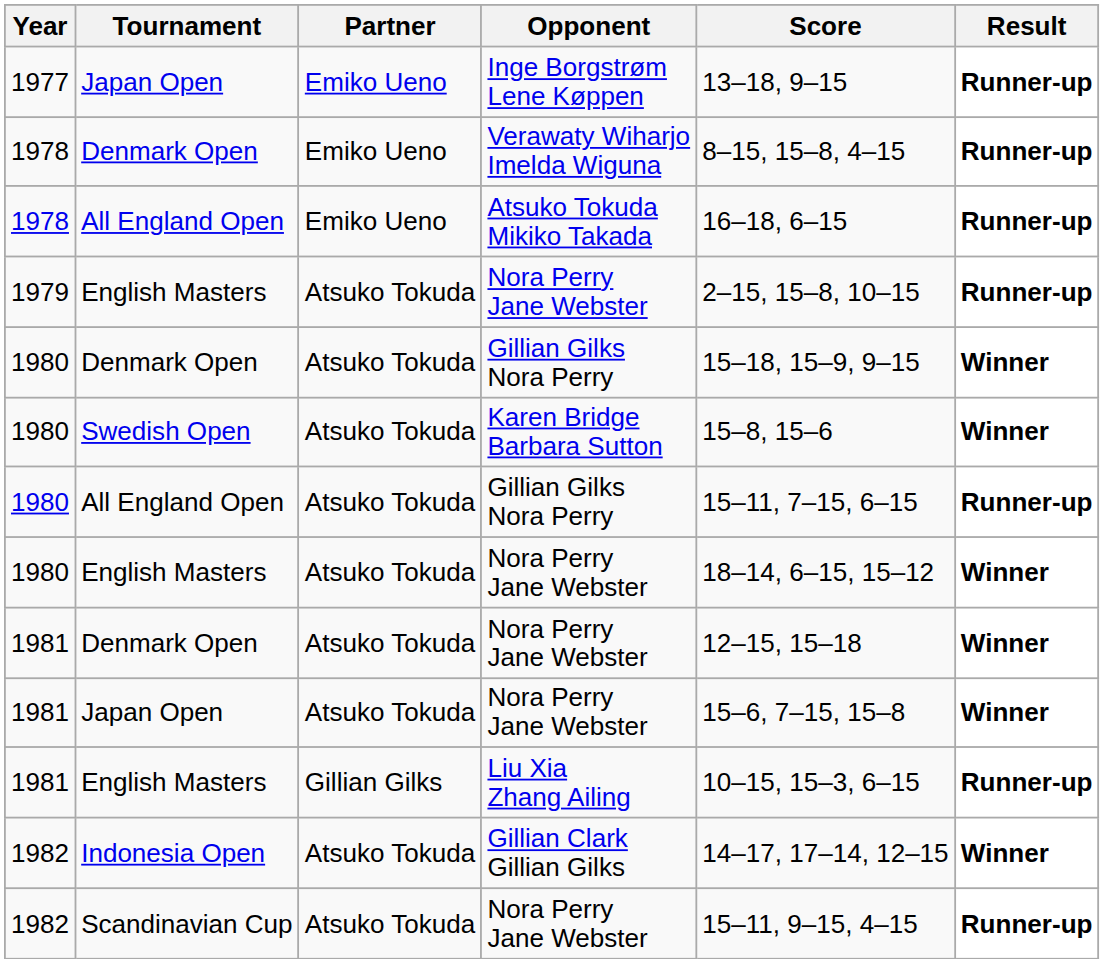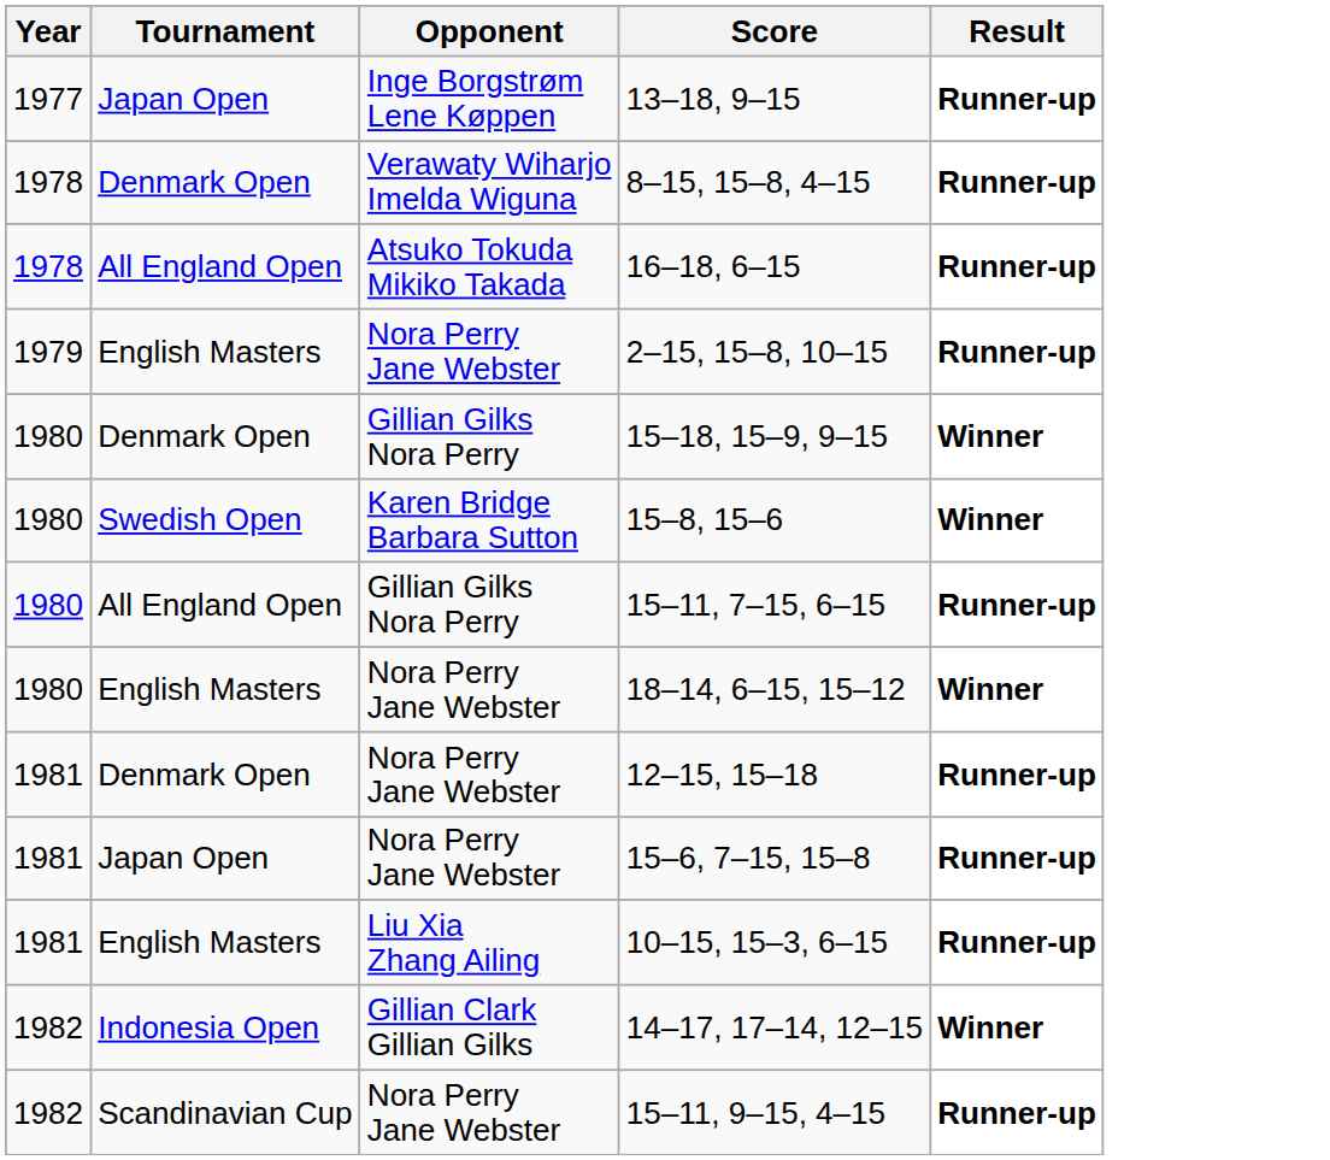 <table class="sortable wikitable" style="font-size:90%;">
 <tr>
 <th>Year</th>
 <th>Tournament</th>
-<th>Partner</th>
 <th>Opponent</th>
 <th>Score</th>
 <th>Result</th>
 </tr>
 <tr>
 <td align="center">1977</td>
 <td align="left"><a href='#'>Japan Open</a></td>
-<td align="left"> <a href='#'>Emiko Ueno</a></td>
 <td align="left"> <a href='#'>Inge Borgstrøm</a> <br>  <a href='#'>Lene Køppen</a></td>
 <td align="left">13–18, 9–15</td>
 <td style="text-align:left; background: white"> <strong>Runner-up</strong></td>
 </tr>
 <tr>
 <td align="center">1978</td>
 <td align="left"><a href='#'>Denmark Open</a></td>
-<td align="left"> Emiko Ueno</td>
 <td align="left"> <a href='#'>Verawaty Wiharjo</a> <br>  <a href='#'>Imelda Wiguna</a></td>
 <td align="left">8–15, 15–8, 4–15</td>
 <td style="text-align:left; background:white"> <strong>Runner-up</strong></td>
 </tr>
 <tr>
 <td align="center"><a href='#'>1978</a></td>
 <td align="left"><a href='#'>All England Open</a></td>
-<td align="left"> Emiko Ueno</td>
 <td align="left"> <a href='#'>Atsuko Tokuda</a><br> <a href='#'>Mikiko Takada</a></td>
 <td align="left">16–18, 6–15</td>
 <td style="text-align:left; background:white"> <strong>Runner-up</strong></td>
 </tr>
 <tr>
 <td align="center">1979</td>
 <td align="left">English Masters</td>
-<td align="left"> Atsuko Tokuda</td>
 <td align="left"> <a href='#'>Nora Perry</a><br> <a href='#'>Jane Webster</a></td>
 <td align="left">2–15, 15–8, 10–15</td>
 <td style="text-align:left; background:white"> <strong>Runner-up</strong></td>
 </tr>
 <tr>
 <td align="center">1980</td>
 <td align="left">Denmark Open</td>
-<td align="left"> Atsuko Tokuda</td>
 <td align="left"> <a href='#'>Gillian Gilks</a><br> Nora Perry</td>
 <td align="left">15–18, 15–9, 9–15</td>
 <td style="text-align:left; background:white"> <strong>Winner</strong></td>
 </tr>
 <tr>
 <td align="center">1980</td>
 <td align="left"><a href='#'>Swedish Open</a></td>
-<td align="left"> Atsuko Tokuda</td>
 <td align="left"> <a href='#'>Karen Bridge</a><br> <a href='#'>Barbara Sutton</a></td>
 <td align="left">15–8, 15–6</td>
 <td style="text-align:left; background:white"> <strong>Winner</strong></td>
 </tr>
 <tr>
 <td align="center"><a href='#'>1980</a></td>
 <td align="left">All England Open</td>
-<td align="left"> Atsuko Tokuda</td>
 <td align="left"> Gillian Gilks<br> Nora Perry</td>
 <td align="left">15–11, 7–15, 6–15</td>
 <td style="text-align:left; background:white"> <strong>Runner-up</strong></td>
 </tr>
 <tr>
 <td align="center">1980</td>
 <td align="left">English Masters</td>
-<td align="left"> Atsuko Tokuda</td>
 <td align="left"> Nora Perry<br> Jane Webster</td>
 <td align="left">18–14, 6–15, 15–12</td>
 <td style="text-align:left; background:white"> <strong>Winner</strong></td>
 </tr>
 <tr>
 <td align="center">1981</td>
 <td align="left">Denmark Open</td>
-<td align="left"> Atsuko Tokuda</td>
 <td align="left"> Nora Perry<br> Jane Webster</td>
 <td align="left">12–15, 15–18</td>
-<td style="text-align:left; background:white"> <strong>Winner</strong></td>
+<td style="text-align:left; background:white"> <strong>Runner-up</strong></td>
 </tr>
 <tr>
 <td align="center">1981</td>
 <td align="left">Japan Open</td>
-<td align="left"> Atsuko Tokuda</td>
 <td align="left"> Nora Perry<br> Jane Webster</td>
 <td align="left">15–6, 7–15, 15–8</td>
-<td style="text-align:left; background:white"> <strong>Winner</strong></td>
+<td style="text-align:left; background:white"> <strong>Runner-up</strong></td>
 </tr>
 <tr>
 <td align="center">1981</td>
 <td align="left">English Masters</td>
-<td align="left"> Gillian Gilks</td>
 <td align="left"> <a href='#'>Liu Xia</a><br> <a href='#'>Zhang Ailing</a></td>
 <td align="left">10–15, 15–3, 6–15</td>
 <td style="text-align:left; background:white"> <strong>Runner-up</strong></td>
 </tr>
 <tr>
 <td align="center">1982</td>
 <td align="left"><a href='#'>Indonesia Open</a></td>
-<td align="left"> Atsuko Tokuda</td>
 <td align="left"> <a href='#'>Gillian Clark</a><br> Gillian Gilks</td>
 <td align="left">14–17, 17–14, 12–15</td>
 <td style="text-align:left; background:white"> <strong>Winner</strong></td>
 </tr>
 <tr>
 <td align="center">1982</td>
 <td align="left">Scandinavian Cup</td>
-<td align="left"> Atsuko Tokuda</td>
 <td align="left"> Nora Perry<br> Jane Webster</td>
 <td align="left">15–11, 9–15, 4–15</td>
 <td style="text-align:left; background:white"> <strong>Runner-up</strong></td>
 </tr>
 </table>
